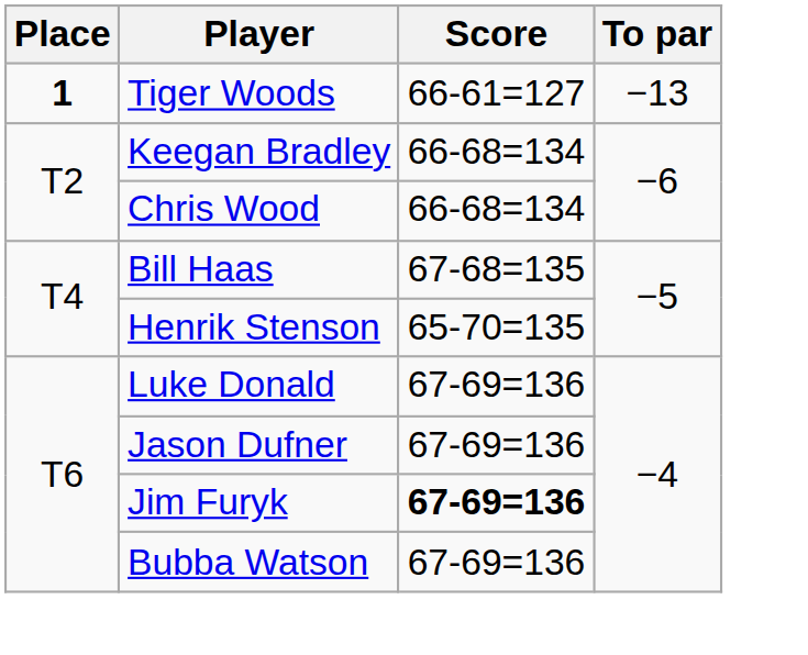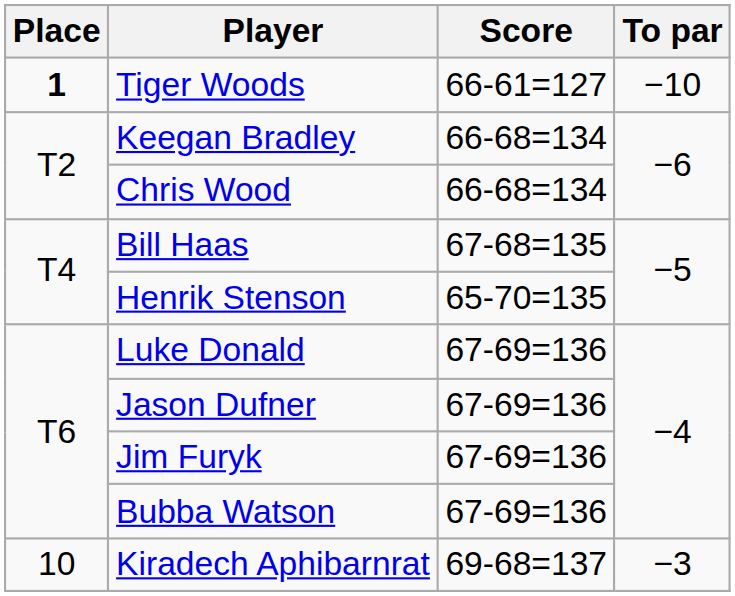 <table class="wikitable">
 <tr>
 <th>Place</th>
 <th>Player</th>
 <th>Score</th>
 <th>To par</th>
 </tr>
 <tr>
 <td align=center><strong>1</strong></td>
 <td> <a href='#'>Tiger Woods</a></td>
 <td>66-61=127</td>
-<td align=center>−13</td>
+<td align=center>−10</td>
 </tr>
 <tr>
 <td align=center rowspan=2>T2</td>
 <td> <a href='#'>Keegan Bradley</a></td>
 <td>66-68=134</td>
 <td align=center rowspan=2>−6</td>
 </tr>
 <tr>
 <td> <a href='#'>Chris Wood</a></td>
 <td>66-68=134</td>
 </tr>
 <tr>
 <td align=center rowspan=2>T4</td>
 <td> <a href='#'>Bill Haas</a></td>
 <td>67-68=135</td>
 <td align=center rowspan=2>−5</td>
 </tr>
 <tr>
 <td> <a href='#'>Henrik Stenson</a></td>
 <td>65-70=135</td>
 </tr>
 <tr>
 <td align=center rowspan=4>T6</td>
 <td> <a href='#'>Luke Donald</a></td>
 <td>67-69=136</td>
 <td align=center rowspan=4>−4</td>
 </tr>
 <tr>
 <td> <a href='#'>Jason Dufner</a></td>
 <td>67-69=136</td>
 </tr>
 <tr>
 <td> <a href='#'>Jim Furyk</a></td>
-<td><strong>67-69=136</strong></td>
+<td>67-69=136</td>
 </tr>
 <tr>
 <td> <a href='#'>Bubba Watson</a></td>
 <td>67-69=136</td>
 </tr>
+<tr>
+<td align=center>10</td>
+<td> <a href='#'>Kiradech Aphibarnrat</a></td>
+<td>69-68=137</td>
+<td align=center>−3</td>
+</tr>
 </table>
